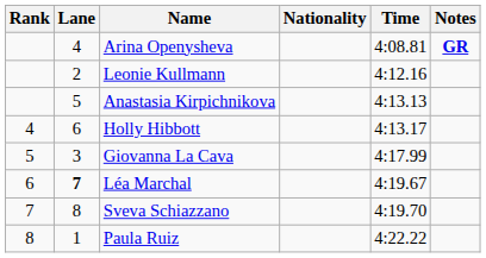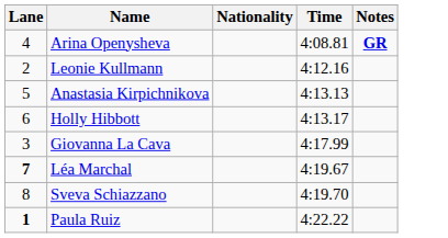 <table class='wikitable sortable' style='text-align:center'>
 <tr>
-<th>Rank</th>
 <th>Lane</th>
 <th>Name</th>
 <th>Nationality</th>
 <th>Time</th>
 <th>Notes</th>
 </tr>
 <tr>
-<td></td>
 <td>4</td>
 <td align=left><a href='#'>Arina Openysheva</a></td>
 <td align=left></td>
 <td>4:08.81</td>
 <td><a href='#'><strong>GR</strong></a></td>
 </tr>
 <tr>
-<td></td>
 <td>2</td>
 <td align=left><a href='#'>Leonie Kullmann</a></td>
 <td align=left></td>
 <td>4:12.16</td>
 <td></td>
 </tr>
 <tr>
-<td></td>
 <td>5</td>
 <td align=left><a href='#'>Anastasia Kirpichnikova</a></td>
 <td align=left></td>
 <td>4:13.13</td>
 <td></td>
 </tr>
 <tr>
-<td>4</td>
 <td>6</td>
 <td align=left><a href='#'>Holly Hibbott</a></td>
 <td align=left></td>
 <td>4:13.17</td>
 <td></td>
 </tr>
 <tr>
-<td>5</td>
 <td>3</td>
 <td align=left><a href='#'>Giovanna La Cava</a></td>
 <td align=left></td>
 <td>4:17.99</td>
 <td></td>
 </tr>
 <tr>
-<td>6</td>
 <td><strong>7</strong></td>
 <td align=left><a href='#'>Léa Marchal</a></td>
 <td align=left></td>
 <td>4:19.67</td>
 <td></td>
 </tr>
 <tr>
-<td>7</td>
 <td>8</td>
 <td align=left><a href='#'>Sveva Schiazzano</a></td>
 <td align=left></td>
 <td>4:19.70</td>
 <td></td>
 </tr>
 <tr>
-<td>8</td>
-<td>1</td>
+<td><strong>1</strong></td>
 <td align=left><a href='#'>Paula Ruiz</a></td>
 <td align=left></td>
 <td>4:22.22</td>
 <td></td>
 </tr>
 </table>
